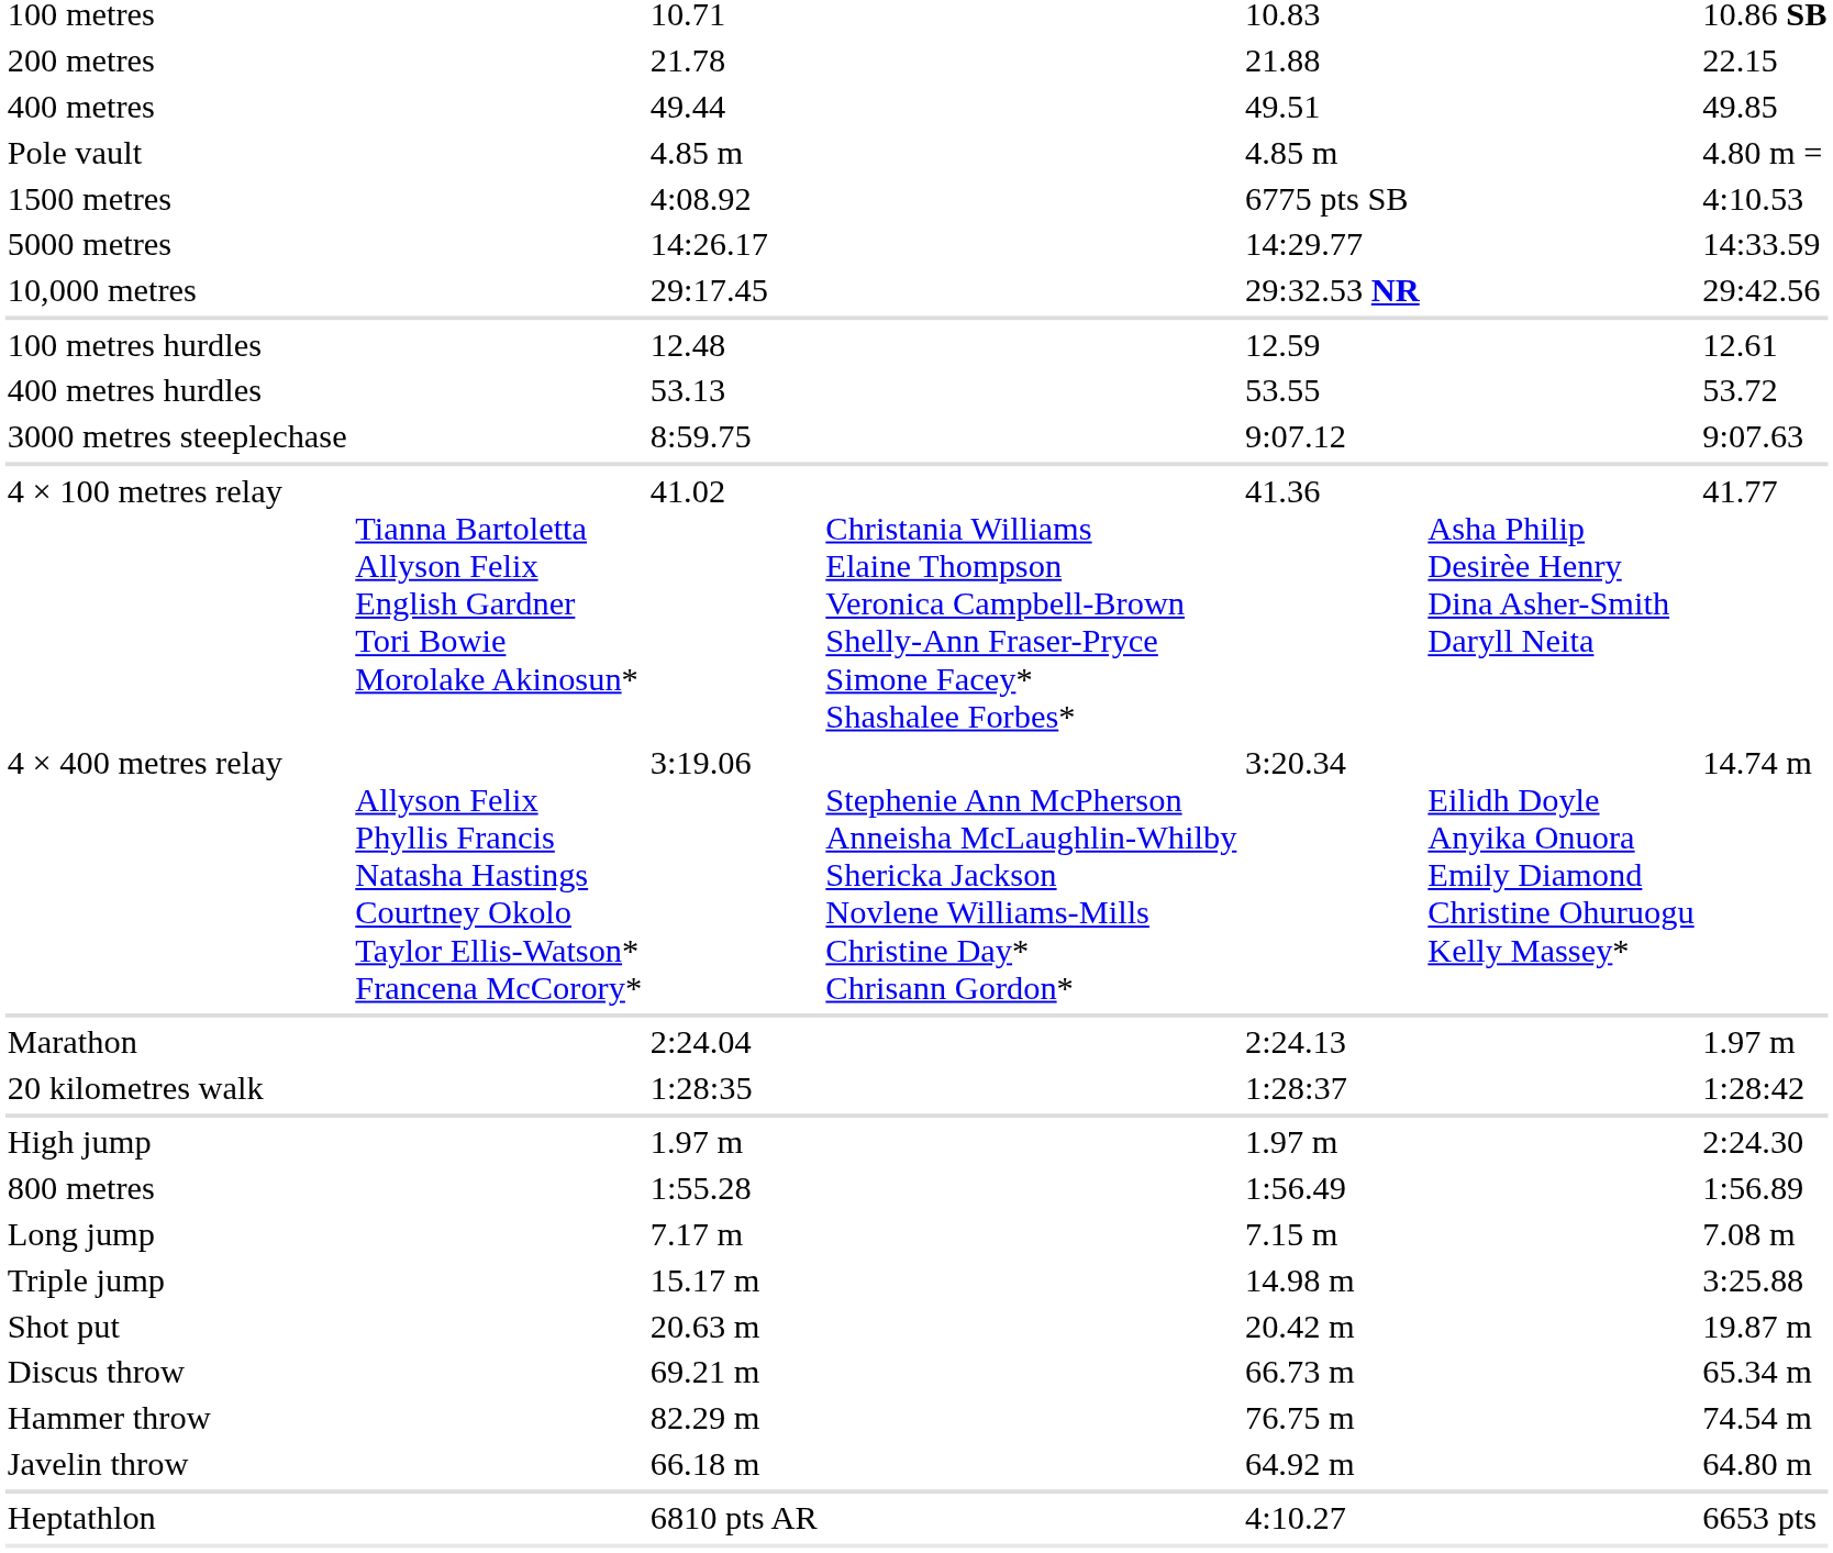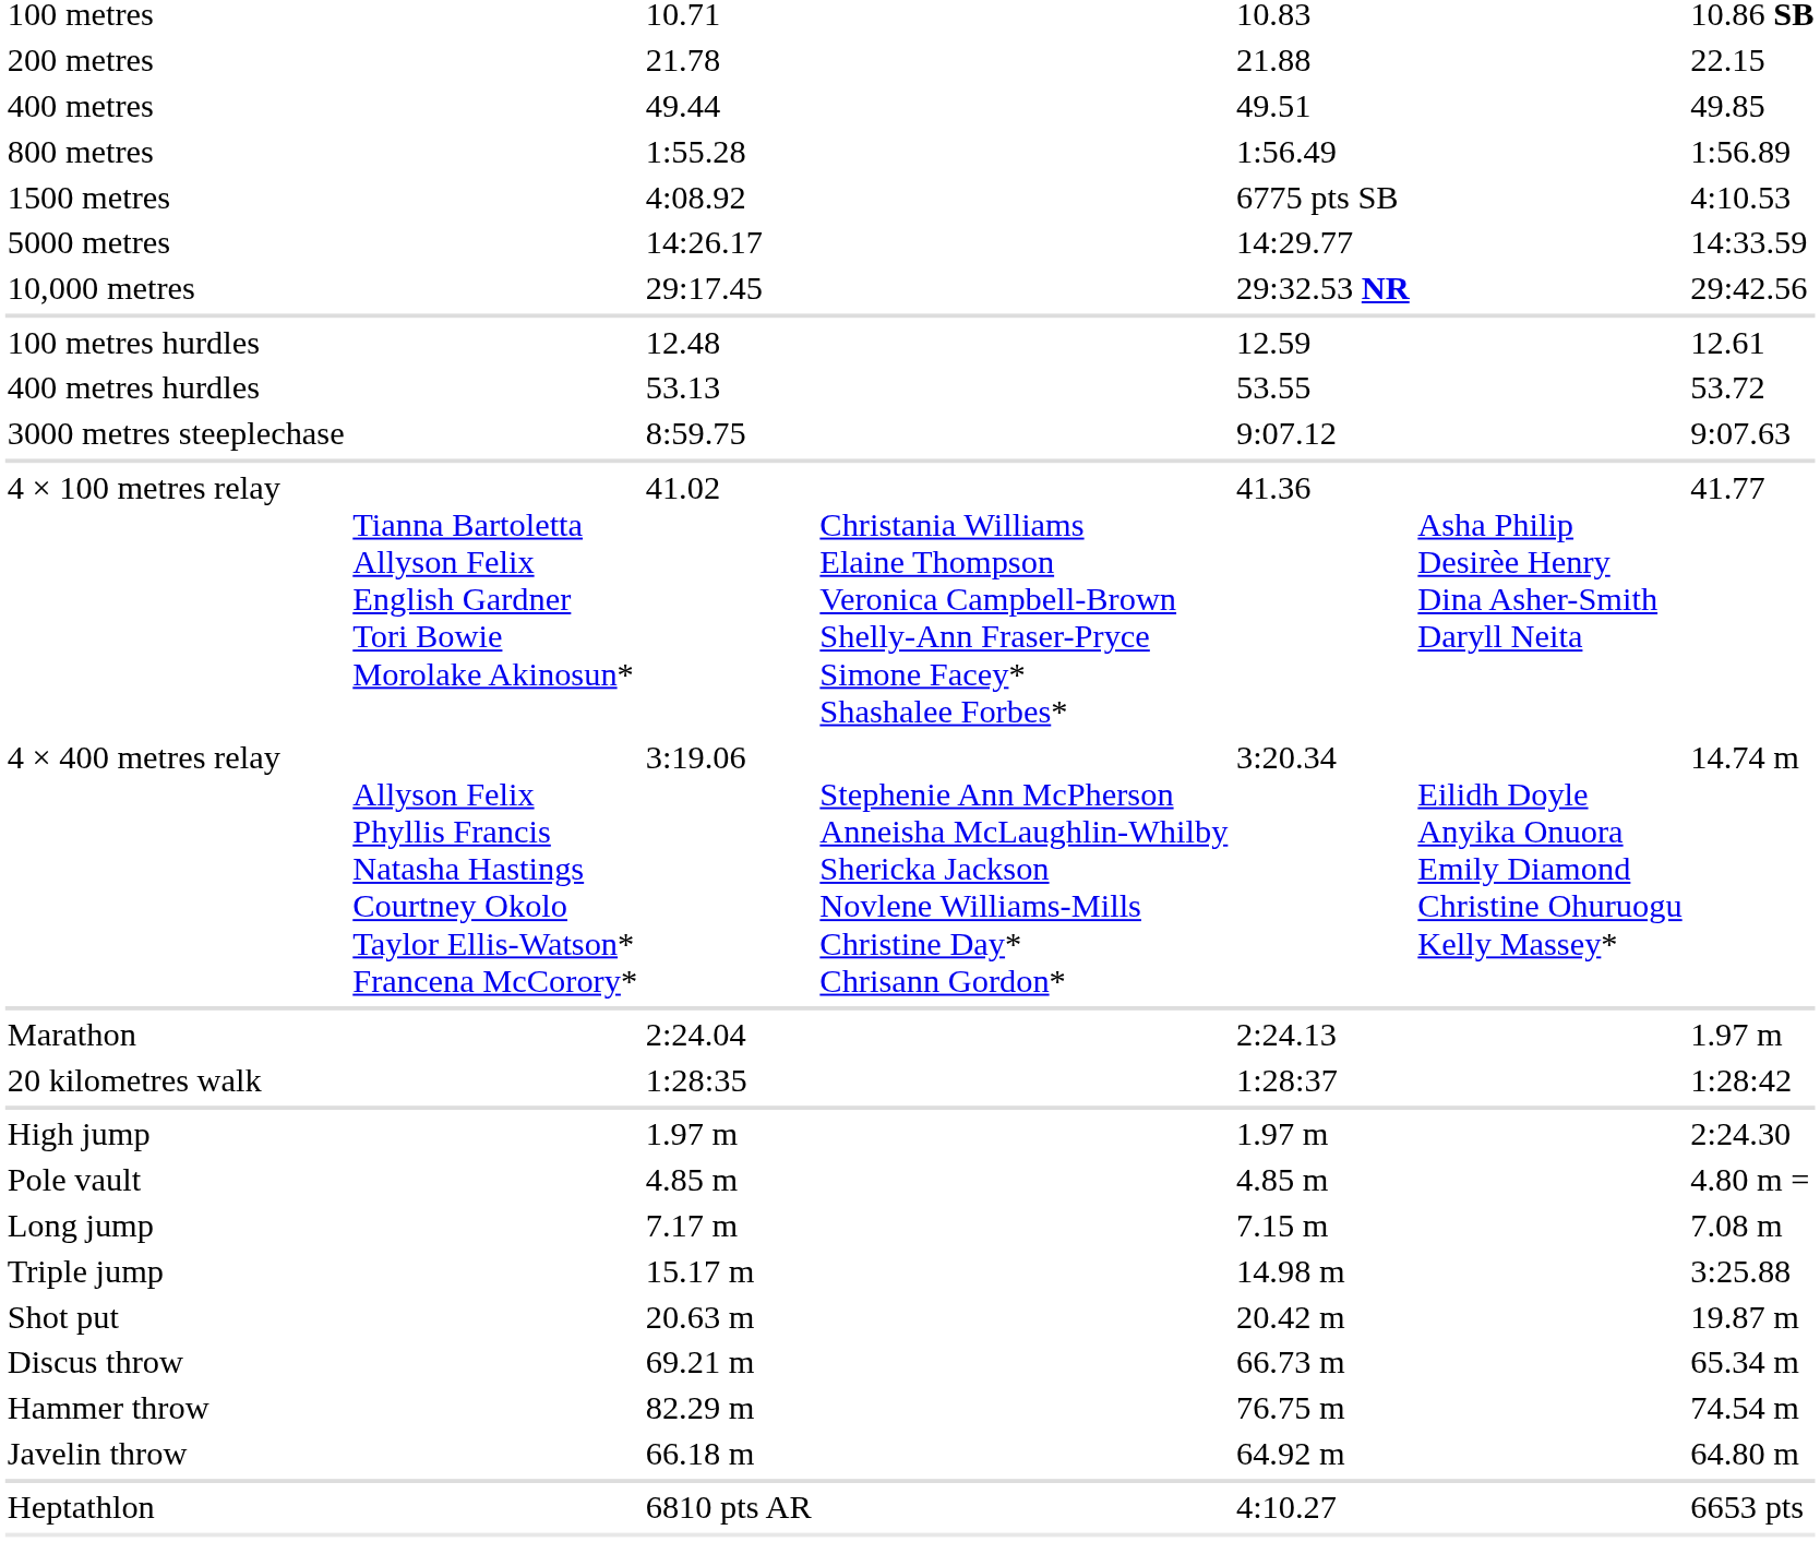 <table>
 <tr>
 <td>100 metres<br></td>
 <td></td>
 <td>10.71</td>
 <td></td>
 <td>10.83</td>
 <td></td>
 <td>10.86 <strong>SB</strong></td>
 </tr>
 <tr>
 <td>200 metres<br></td>
 <td></td>
 <td>21.78</td>
 <td></td>
 <td>21.88</td>
 <td></td>
 <td>22.15</td>
 </tr>
 <tr>
 <td>400 metres<br></td>
 <td></td>
 <td>49.44</td>
 <td></td>
 <td>49.51</td>
 <td></td>
 <td>49.85</td>
 </tr>
 <tr>
-<td>Pole vault<br></td>
+<td>800 metres<br></td>
 <td></td>
-<td>4.85 m</td>
+<td>1:55.28 </td>
 <td></td>
-<td>4.85 m</td>
+<td>1:56.49</td>
 <td></td>
-<td>4.80 m =</td>
+<td>1:56.89</td>
 </tr>
 <tr>
 <td>1500 metres<br></td>
 <td></td>
 <td>4:08.92</td>
 <td></td>
 <td>6775 pts SB</td>
 <td></td>
 <td>4:10.53</td>
 </tr>
 <tr>
 <td>5000 metres<br></td>
 <td></td>
 <td>14:26.17 </td>
 <td></td>
 <td>14:29.77</td>
 <td></td>
 <td>14:33.59</td>
 </tr>
 <tr>
 <td>10,000 metres<br></td>
 <td></td>
 <td>29:17.45 </td>
 <td></td>
 <td>29:32.53 <strong><a href='#'>NR</a></strong></td>
 <td></td>
 <td>29:42.56</td>
 </tr>
 <tr bgcolor=#DDDDDD>
 <td colspan=7></td>
 </tr>
 <tr>
 <td>100 metres hurdles<br></td>
 <td></td>
 <td>12.48</td>
 <td></td>
 <td>12.59</td>
 <td></td>
 <td>12.61</td>
 </tr>
 <tr>
 <td>400 metres hurdles<br></td>
 <td></td>
 <td>53.13</td>
 <td></td>
 <td>53.55 </td>
 <td></td>
 <td>53.72</td>
 </tr>
 <tr>
 <td>3000 metres steeplechase<br></td>
 <td></td>
 <td>8:59.75 </td>
 <td></td>
 <td>9:07.12</td>
 <td></td>
 <td>9:07.63 </td>
 </tr>
 <tr bgcolor=#DDDDDD>
 <td colspan=7></td>
 </tr>
 <tr valign="top">
 <td>4 × 100 metres relay<br> </td>
 <td><br><a href='#'>Tianna Bartoletta</a><br><a href='#'>Allyson Felix</a><br><a href='#'>English Gardner</a><br><a href='#'>Tori Bowie</a><br><a href='#'>Morolake Akinosun</a>*</td>
 <td>41.02</td>
 <td><br><a href='#'>Christania Williams</a><br><a href='#'>Elaine Thompson</a><br><a href='#'>Veronica Campbell-Brown</a><br><a href='#'>Shelly-Ann Fraser-Pryce</a><br><a href='#'>Simone Facey</a>*<br><a href='#'>Shashalee Forbes</a>*</td>
 <td>41.36</td>
 <td><br><a href='#'>Asha Philip</a><br><a href='#'>Desirèe Henry</a><br><a href='#'>Dina Asher-Smith</a><br><a href='#'>Daryll Neita</a></td>
 <td>41.77 </td>
 </tr>
 <tr valign="top">
 <td>4 × 400 metres relay<br> </td>
 <td><br><a href='#'>Allyson Felix</a><br><a href='#'>Phyllis Francis</a><br><a href='#'>Natasha Hastings</a><br><a href='#'>Courtney Okolo</a><br><a href='#'>Taylor Ellis-Watson</a>*<br><a href='#'>Francena McCorory</a>*</td>
 <td>3:19.06</td>
 <td><br><a href='#'>Stephenie Ann McPherson</a><br><a href='#'>Anneisha McLaughlin-Whilby</a><br><a href='#'>Shericka Jackson</a><br><a href='#'>Novlene Williams-Mills</a><br><a href='#'>Christine Day</a>*<br><a href='#'>Chrisann Gordon</a>*</td>
 <td>3:20.34</td>
 <td><br><a href='#'>Eilidh Doyle</a><br><a href='#'>Anyika Onuora</a><br><a href='#'>Emily Diamond</a><br><a href='#'>Christine Ohuruogu</a><br><a href='#'>Kelly Massey</a>*</td>
 <td>14.74 m</td>
 </tr>
 <tr bgcolor=#DDDDDD>
 <td colspan=7></td>
 </tr>
 <tr>
 <td>Marathon<br></td>
 <td></td>
 <td>2:24.04</td>
 <td></td>
 <td>2:24.13</td>
 <td></td>
 <td>1.97 m</td>
 </tr>
 <tr>
 <td>20 kilometres walk<br></td>
 <td></td>
 <td>1:28:35</td>
 <td></td>
 <td>1:28:37</td>
 <td></td>
 <td>1:28:42</td>
 </tr>
 <tr bgcolor=#DDDDDD>
 <td colspan=7></td>
 </tr>
 <tr>
 <td>High jump<br></td>
 <td></td>
 <td>1.97 m</td>
 <td></td>
 <td>1.97 m</td>
 <td></td>
 <td>2:24.30</td>
 </tr>
 <tr>
-<td>800 metres<br></td>
+<td>Pole vault<br></td>
 <td></td>
-<td>1:55.28 </td>
+<td>4.85 m</td>
 <td></td>
-<td>1:56.49</td>
+<td>4.85 m</td>
 <td></td>
-<td>1:56.89</td>
+<td>4.80 m =</td>
 </tr>
 <tr>
 <td>Long jump<br></td>
 <td></td>
 <td>7.17 m</td>
 <td></td>
 <td>7.15 m</td>
 <td></td>
 <td>7.08 m </td>
 </tr>
 <tr>
 <td>Triple jump<br></td>
 <td></td>
 <td>15.17 m</td>
 <td></td>
 <td>14.98 m</td>
 <td></td>
 <td>3:25.88</td>
 </tr>
 <tr>
 <td>Shot put<br></td>
 <td></td>
 <td>20.63 m</td>
 <td></td>
 <td>20.42 m</td>
 <td></td>
 <td>19.87 m</td>
 </tr>
 <tr>
 <td>Discus throw<br></td>
 <td></td>
 <td>69.21 m</td>
 <td></td>
 <td>66.73 m </td>
 <td></td>
 <td>65.34 m</td>
 </tr>
 <tr>
 <td>Hammer throw<br></td>
 <td></td>
 <td>82.29 m </td>
 <td></td>
 <td>76.75 m</td>
 <td></td>
 <td>74.54 m </td>
 </tr>
 <tr>
 <td>Javelin throw<br></td>
 <td></td>
 <td>66.18 m </td>
 <td></td>
 <td>64.92 m</td>
 <td></td>
 <td>64.80 m</td>
 </tr>
 <tr bgcolor=#DDDDDD>
 <td colspan=7></td>
 </tr>
 <tr>
 <td>Heptathlon<br></td>
 <td></td>
 <td>6810 pts AR</td>
 <td></td>
 <td>4:10.27</td>
 <td></td>
 <td>6653 pts</td>
 </tr>
 <tr style="background:#e8e8e8;">
 <td colspan=7></td>
 </tr>
 </table>
